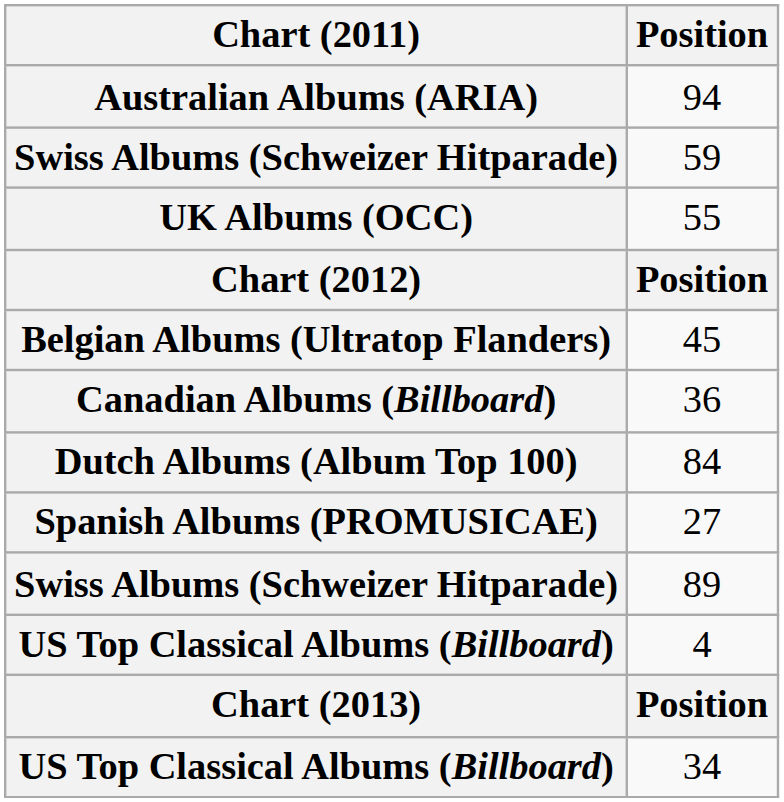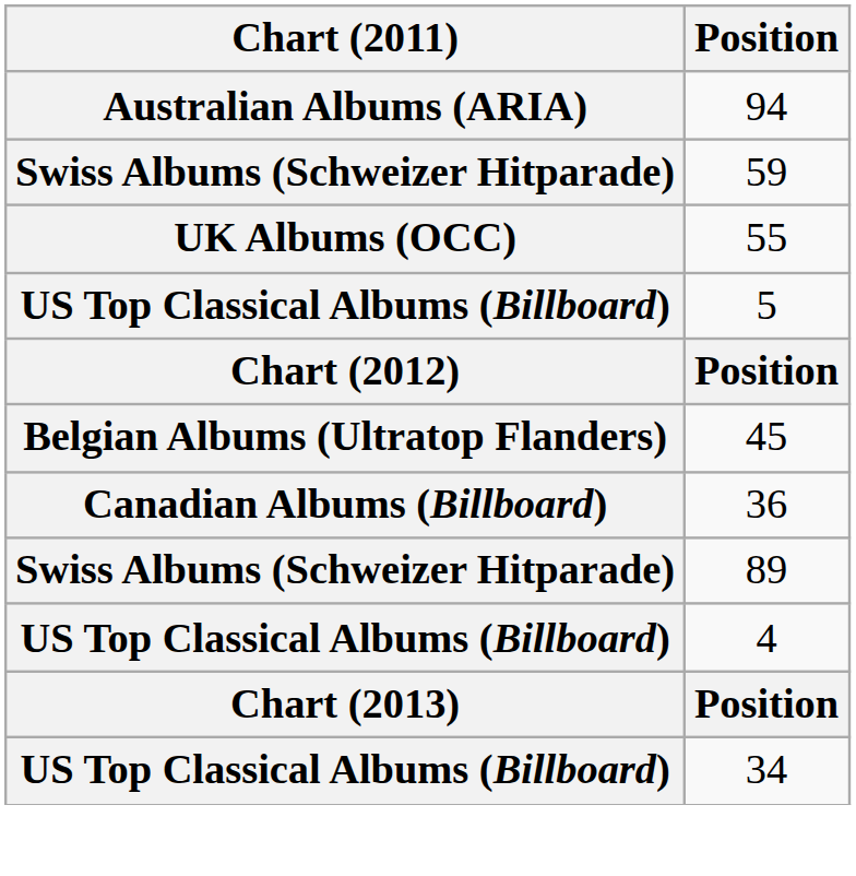 <table class="wikitable plainrowheaders" style="text-align:center">
 <tr>
 <th scope="col">Chart (2011)</th>
 <th scope="col">Position</th>
 </tr>
 <tr>
 <th scope="row">Australian Albums (ARIA)</th>
 <td>94</td>
 </tr>
 <tr>
 <th scope="row">Swiss Albums (Schweizer Hitparade)</th>
 <td>59</td>
 </tr>
 <tr>
 <th scope="row">UK Albums (OCC)</th>
 <td>55</td>
 </tr>
 <tr>
+<th scope="row">US Top Classical Albums (<em>Billboard</em>)</th>
+<td>5</td>
+</tr>
+<tr>
 <th scope="col">Chart (2012)</th>
 <th scope="col">Position</th>
 </tr>
 <tr>
 <th scope="row">Belgian Albums (Ultratop Flanders)</th>
 <td>45</td>
 </tr>
 <tr>
 <th scope="row">Canadian Albums (<em>Billboard</em>)</th>
 <td>36</td>
-</tr>
-<tr>
-<th scope="row">Dutch Albums (Album Top 100)</th>
-<td>84</td>
-</tr>
-<tr>
-<th scope="row">Spanish Albums (PROMUSICAE)</th>
-<td>27</td>
 </tr>
 <tr>
 <th scope="row">Swiss Albums (Schweizer Hitparade)</th>
 <td>89</td>
 </tr>
 <tr>
 <th scope="row">US Top Classical Albums (<em>Billboard</em>)</th>
 <td>4</td>
 </tr>
 <tr>
 <th scope="col">Chart (2013)</th>
 <th scope="col">Position</th>
 </tr>
 <tr>
 <th scope="row">US Top Classical Albums (<em>Billboard</em>)</th>
 <td>34</td>
 </tr>
 </table>
